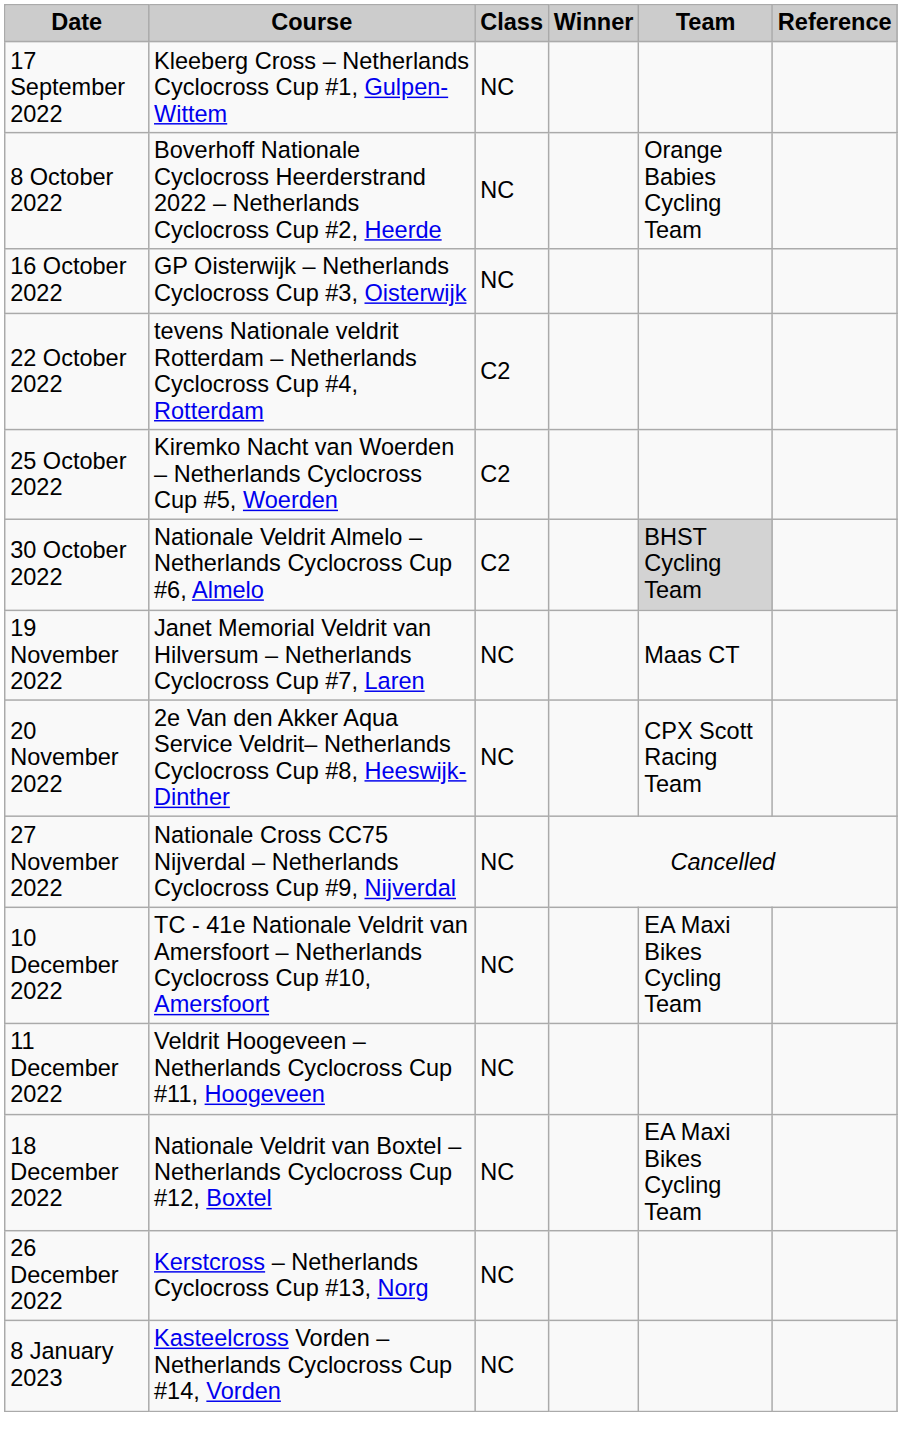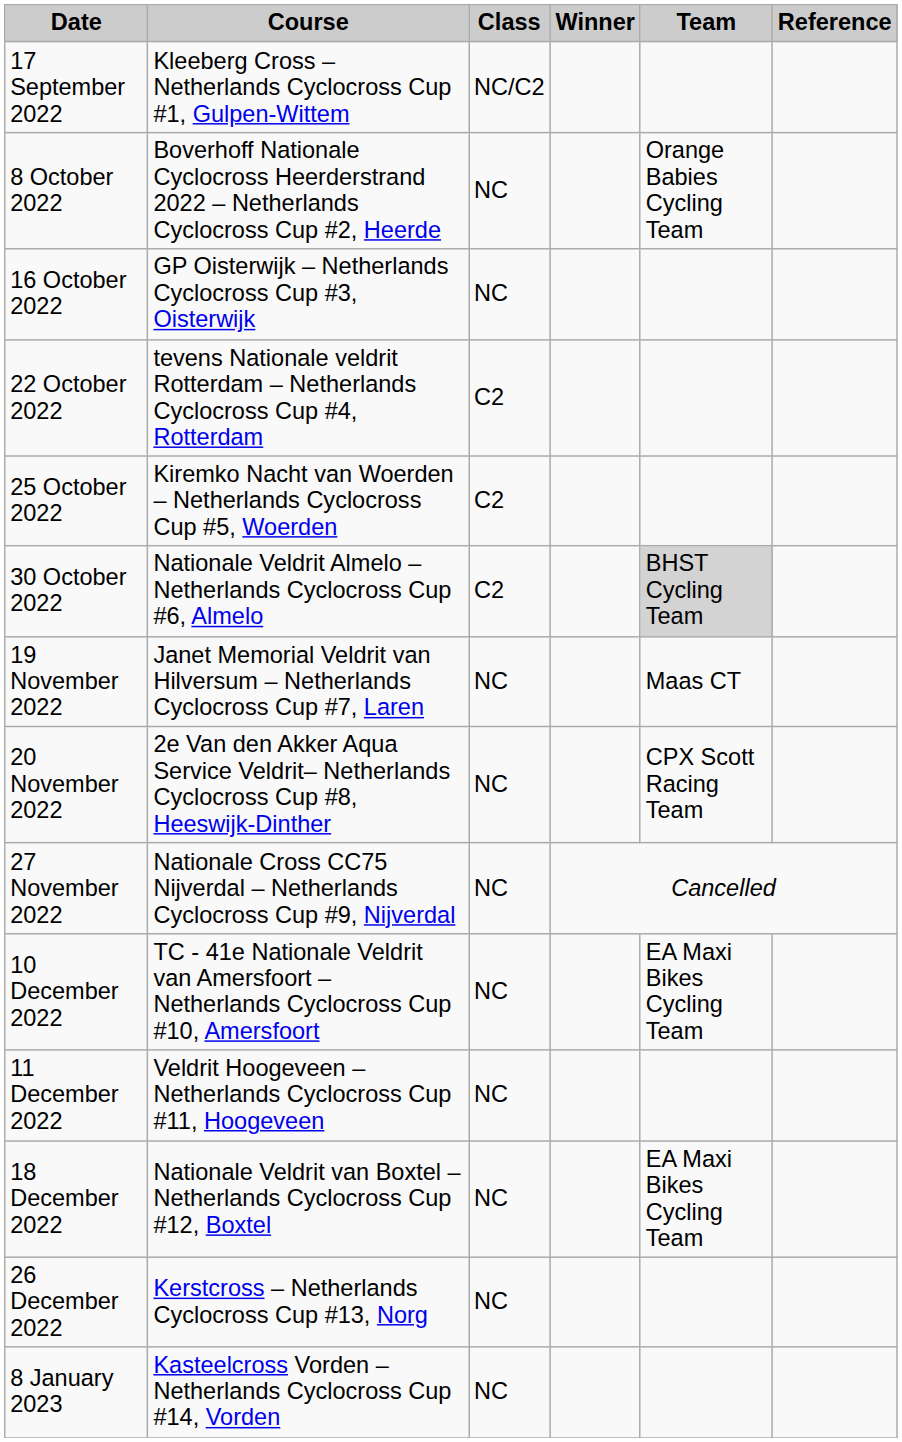 <table class="wikitable sortable alternance ">
 <tr>
 <th scope="col" style="background-color:#CCCCCC;">Date</th>
 <th scope="col" style="background-color:#CCCCCC;">Course</th>
 <th scope="col" style="background-color:#CCCCCC;">Class</th>
 <th scope="col" style="background-color:#CCCCCC;">Winner</th>
 <th scope="col" style="background-color:#CCCCCC;">Team</th>
 <th scope="col" style="background-color:#CCCCCC;">Reference</th>
 </tr>
 <tr>
 <td>17 September 2022</td>
 <td> Kleeberg Cross – Netherlands Cyclocross Cup #1, <a href='#'>Gulpen-Wittem</a></td>
-<td>NC</td>
+<td>NC/C2</td>
 <td></td>
 <td></td>
 <td></td>
 </tr>
 <tr>
 <td>8 October 2022</td>
 <td> Boverhoff Nationale Cyclocross Heerderstrand 2022 – Netherlands Cyclocross Cup #2, <a href='#'>Heerde</a></td>
 <td>NC</td>
 <td></td>
 <td>Orange Babies Cycling Team</td>
 <td></td>
 </tr>
 <tr>
 <td>16 October 2022</td>
 <td> GP Oisterwijk – Netherlands Cyclocross Cup #3, <a href='#'>Oisterwijk</a></td>
 <td>NC</td>
 <td></td>
 <td></td>
 <td></td>
 </tr>
 <tr>
 <td>22 October 2022</td>
 <td> tevens Nationale veldrit Rotterdam – Netherlands Cyclocross Cup #4, <a href='#'>Rotterdam</a></td>
 <td>C2</td>
 <td></td>
 <td></td>
 <td></td>
 </tr>
 <tr>
 <td>25 October 2022</td>
 <td> Kiremko Nacht van Woerden – Netherlands Cyclocross Cup #5, <a href='#'>Woerden</a></td>
 <td>C2</td>
 <td></td>
 <td></td>
 <td></td>
 </tr>
 <tr>
 <td>30 October 2022</td>
 <td> Nationale Veldrit Almelo – Netherlands Cyclocross Cup #6, <a href='#'>Almelo</a></td>
 <td>C2</td>
 <td></td>
 <td style="background: lightgrey;">BHST Cycling Team</td>
 <td></td>
 </tr>
 <tr>
 <td>19 November 2022</td>
 <td> Janet Memorial Veldrit van Hilversum – Netherlands Cyclocross Cup #7, <a href='#'>Laren</a></td>
 <td>NC</td>
 <td></td>
 <td>Maas CT</td>
 <td></td>
 </tr>
 <tr>
 <td>20 November 2022</td>
 <td> 2e Van den Akker Aqua Service Veldrit– Netherlands Cyclocross Cup #8, <a href='#'>Heeswijk-Dinther</a></td>
 <td>NC</td>
 <td></td>
 <td>CPX Scott Racing Team</td>
 <td></td>
 </tr>
 <tr>
 <td>27 November 2022</td>
 <td> Nationale Cross CC75 Nijverdal – Netherlands Cyclocross Cup #9, <a href='#'>Nijverdal</a></td>
 <td>NC</td>
 <td colspan="3" align="center"><em>Cancelled</em></td>
 </tr>
 <tr>
 <td>10 December 2022</td>
 <td> TC - 41e Nationale Veldrit van Amersfoort – Netherlands Cyclocross Cup #10, <a href='#'>Amersfoort</a></td>
 <td>NC</td>
 <td></td>
 <td>EA Maxi Bikes Cycling Team</td>
 <td></td>
 </tr>
 <tr>
 <td>11 December 2022</td>
 <td> Veldrit Hoogeveen – Netherlands Cyclocross Cup #11, <a href='#'>Hoogeveen</a></td>
 <td>NC</td>
 <td></td>
 <td></td>
 <td></td>
 </tr>
 <tr>
 <td>18 December 2022</td>
 <td> Nationale Veldrit van Boxtel – Netherlands Cyclocross Cup #12, <a href='#'>Boxtel</a></td>
 <td>NC</td>
 <td></td>
 <td>EA Maxi Bikes Cycling Team</td>
 <td></td>
 </tr>
 <tr>
 <td>26 December 2022</td>
 <td> <a href='#'>Kerstcross</a> – Netherlands Cyclocross Cup #13, <a href='#'>Norg</a></td>
 <td>NC</td>
 <td></td>
 <td></td>
 <td></td>
 </tr>
 <tr>
 <td>8 January 2023</td>
 <td> <a href='#'>Kasteelcross</a> Vorden – Netherlands Cyclocross Cup #14, <a href='#'>Vorden</a></td>
 <td>NC</td>
 <td></td>
 <td></td>
 <td></td>
 </tr>
 </table>
